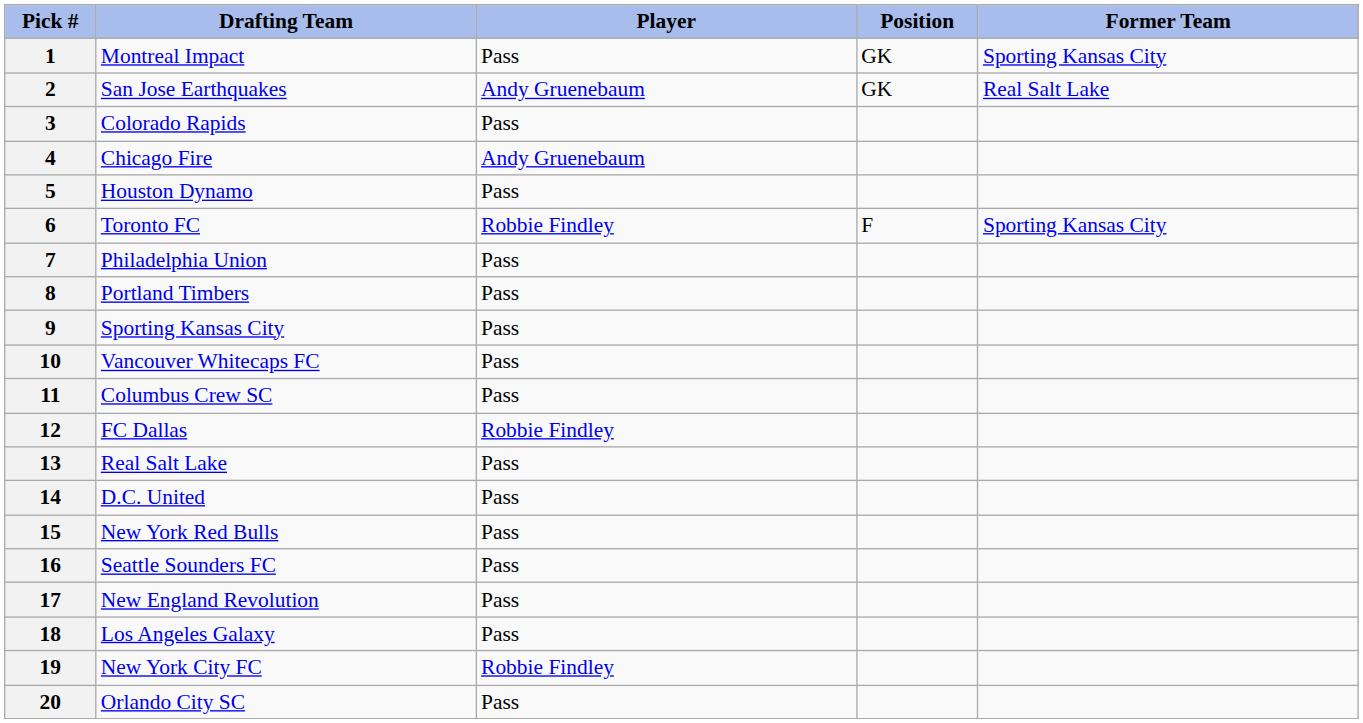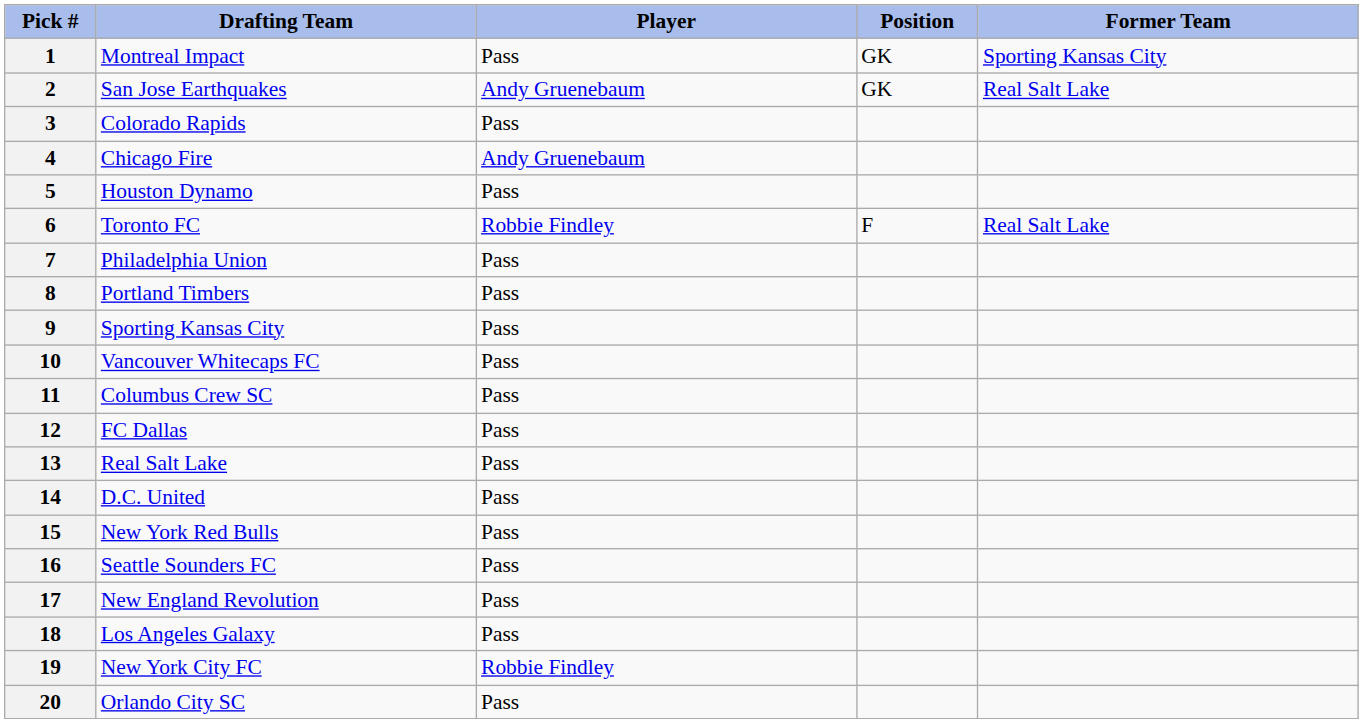 <table class="wikitable sortable" style="width: 80%">
 <tr>
 <th style="background:#A8BDEC;" width=6%>Pick #</th>
 <th width=25% style="background:#A8BDEC;">Drafting Team</th>
 <th width=25% style="background:#A8BDEC;">Player</th>
 <th width=8% style="background:#A8BDEC;">Position</th>
 <th width=25% style="background:#A8BDEC;">Former Team</th>
 </tr>
 <tr>
 <th>1</th>
 <td><a href='#'>Montreal Impact</a></td>
 <td>Pass</td>
 <td>GK</td>
 <td><a href='#'>Sporting Kansas City</a></td>
 </tr>
 <tr>
 <th>2</th>
 <td><a href='#'>San Jose Earthquakes</a></td>
 <td><a href='#'>Andy Gruenebaum</a></td>
 <td>GK</td>
 <td><a href='#'>Real Salt Lake</a></td>
 </tr>
 <tr>
 <th>3</th>
 <td><a href='#'>Colorado Rapids</a></td>
 <td>Pass</td>
 <td></td>
 <td></td>
 </tr>
 <tr>
 <th>4</th>
 <td><a href='#'>Chicago Fire</a></td>
 <td><a href='#'>Andy Gruenebaum</a></td>
 <td></td>
 <td></td>
 </tr>
 <tr>
 <th>5</th>
 <td><a href='#'>Houston Dynamo</a></td>
 <td>Pass</td>
 <td></td>
 <td></td>
 </tr>
 <tr>
 <th>6</th>
 <td><a href='#'>Toronto FC</a></td>
 <td><a href='#'>Robbie Findley</a></td>
 <td>F</td>
-<td><a href='#'>Sporting Kansas City</a></td>
+<td><a href='#'>Real Salt Lake</a></td>
 </tr>
 <tr>
 <th>7</th>
 <td><a href='#'>Philadelphia Union</a></td>
 <td>Pass</td>
 <td></td>
 <td></td>
 </tr>
 <tr>
 <th>8</th>
 <td><a href='#'>Portland Timbers</a></td>
 <td>Pass</td>
 <td></td>
 <td></td>
 </tr>
 <tr>
 <th>9</th>
 <td><a href='#'>Sporting Kansas City</a></td>
 <td>Pass</td>
 <td></td>
 <td></td>
 </tr>
 <tr>
 <th>10</th>
 <td><a href='#'>Vancouver Whitecaps FC</a></td>
 <td>Pass</td>
 <td></td>
 <td></td>
 </tr>
 <tr>
 <th>11</th>
 <td><a href='#'>Columbus Crew SC</a></td>
 <td>Pass</td>
 <td></td>
 <td></td>
 </tr>
 <tr>
 <th>12</th>
 <td><a href='#'>FC Dallas</a></td>
-<td><a href='#'>Robbie Findley</a></td>
+<td>Pass</td>
 <td></td>
 <td></td>
 </tr>
 <tr>
 <th>13</th>
 <td><a href='#'>Real Salt Lake</a></td>
 <td>Pass</td>
 <td></td>
 <td></td>
 </tr>
 <tr>
 <th>14</th>
 <td><a href='#'>D.C. United</a></td>
 <td>Pass</td>
 <td></td>
 <td></td>
 </tr>
 <tr>
 <th>15</th>
 <td><a href='#'>New York Red Bulls</a></td>
 <td>Pass</td>
 <td></td>
 <td></td>
 </tr>
 <tr>
 <th>16</th>
 <td><a href='#'>Seattle Sounders FC</a></td>
 <td>Pass</td>
 <td></td>
 <td></td>
 </tr>
 <tr>
 <th>17</th>
 <td><a href='#'>New England Revolution</a></td>
 <td>Pass</td>
 <td></td>
 <td></td>
 </tr>
 <tr>
 <th>18</th>
 <td><a href='#'>Los Angeles Galaxy</a></td>
 <td>Pass</td>
 <td></td>
 <td></td>
 </tr>
 <tr>
 <th>19</th>
 <td><a href='#'>New York City FC</a></td>
 <td><a href='#'>Robbie Findley</a></td>
 <td></td>
 <td></td>
 </tr>
 <tr>
 <th>20</th>
 <td><a href='#'>Orlando City SC</a></td>
 <td>Pass</td>
 <td></td>
 <td></td>
 </tr>
 <tr>
 </tr>
 </table>
